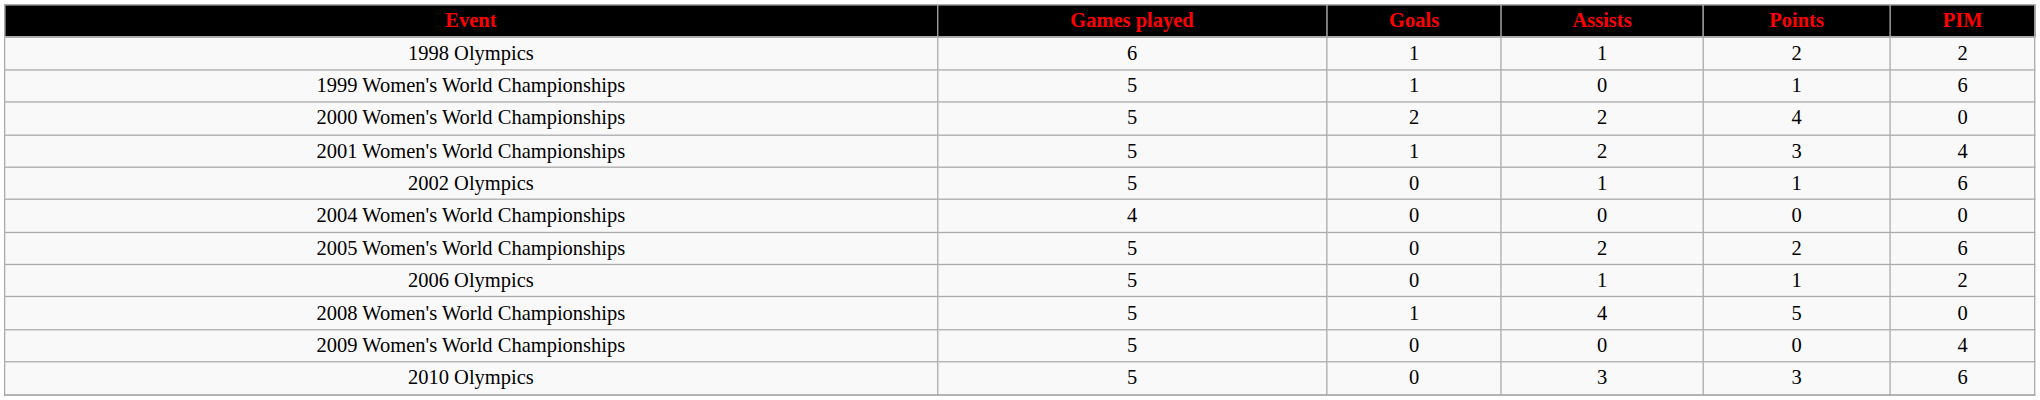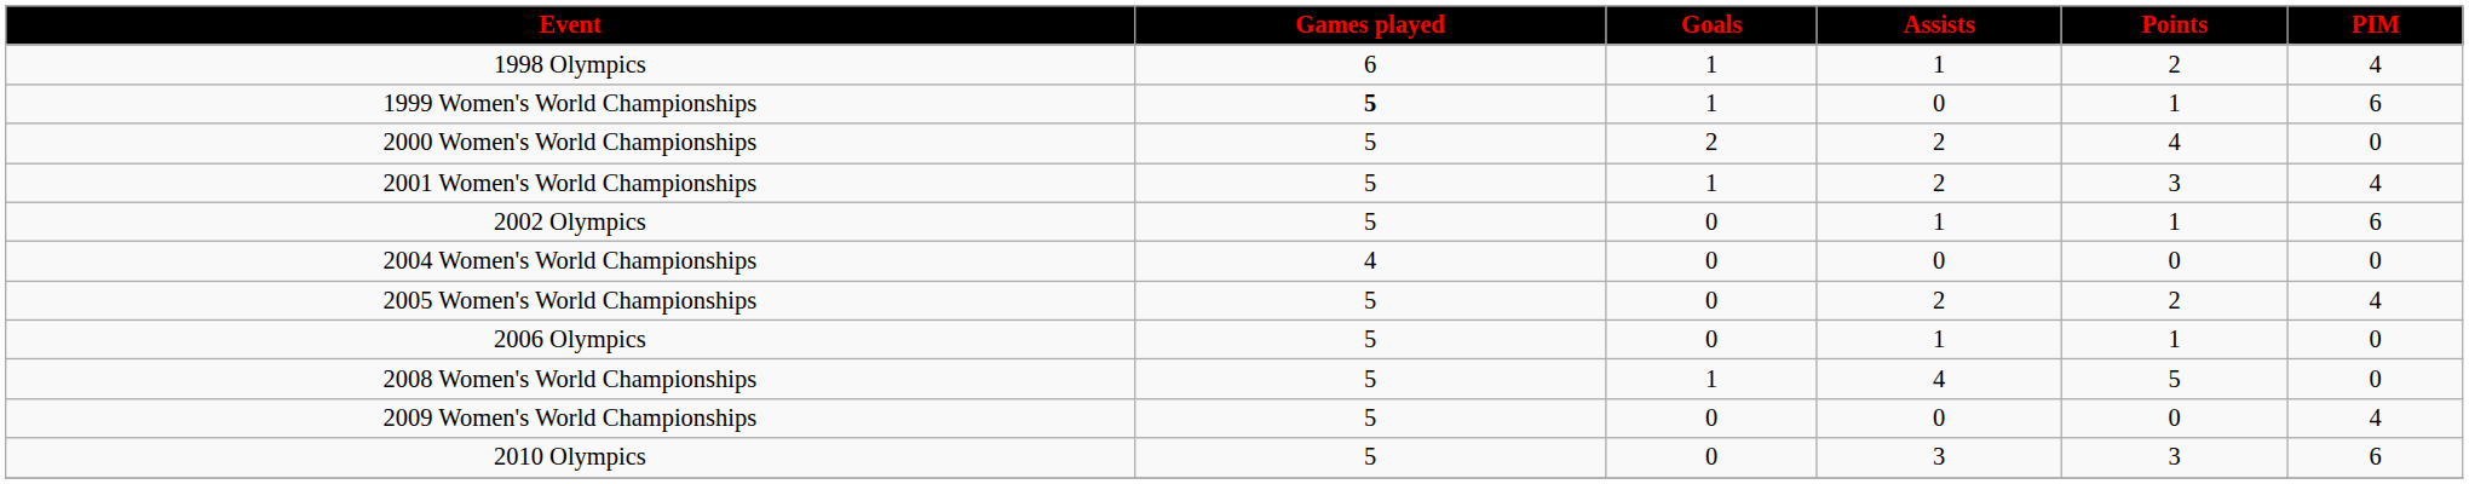 <table class="wikitable" width="80%">
 <tr align="center"  style="background:black;color:red;">
 <td><strong>Event</strong></td>
 <td><strong>Games played</strong></td>
 <td><strong>Goals</strong></td>
 <td><strong>Assists</strong></td>
 <td><strong>Points</strong></td>
 <td><strong>PIM</strong></td>
 </tr>
 <tr align="center" bgcolor="">
 <td>1998 Olympics</td>
 <td>6</td>
 <td>1</td>
 <td>1</td>
 <td>2</td>
-<td>2</td>
+<td>4</td>
 </tr>
 <tr align="center" bgcolor="">
 <td>1999 Women's World Championships</td>
-<td>5</td>
+<td><strong>5</strong></td>
 <td>1</td>
 <td>0</td>
 <td>1</td>
 <td>6</td>
 </tr>
 <tr align="center" bgcolor="">
 <td>2000 Women's World Championships</td>
 <td>5</td>
 <td>2</td>
 <td>2</td>
 <td>4</td>
 <td>0</td>
 </tr>
 <tr align="center" bgcolor="">
 <td>2001 Women's World Championships</td>
 <td>5</td>
 <td>1</td>
 <td>2</td>
 <td>3</td>
 <td>4</td>
 </tr>
 <tr align="center" bgcolor="">
 <td>2002 Olympics</td>
 <td>5</td>
 <td>0</td>
 <td>1</td>
 <td>1</td>
 <td>6</td>
 </tr>
 <tr align="center" bgcolor="">
 <td>2004 Women's World Championships</td>
 <td>4</td>
 <td>0</td>
 <td>0</td>
 <td>0</td>
 <td>0</td>
 </tr>
 <tr align="center" bgcolor="">
 <td>2005 Women's World Championships</td>
 <td>5</td>
 <td>0</td>
 <td>2</td>
 <td>2</td>
-<td>6</td>
+<td>4</td>
 </tr>
 <tr align="center" bgcolor="">
 <td>2006 Olympics</td>
 <td>5</td>
 <td>0</td>
 <td>1</td>
 <td>1</td>
-<td>2</td>
+<td>0</td>
 </tr>
 <tr align="center" bgcolor="">
 <td>2008 Women's World Championships</td>
 <td>5</td>
 <td>1</td>
 <td>4</td>
 <td>5</td>
 <td>0</td>
 </tr>
 <tr align="center" bgcolor="">
 <td>2009 Women's World Championships</td>
 <td>5</td>
 <td>0</td>
 <td>0</td>
 <td>0</td>
 <td>4</td>
 </tr>
 <tr align="center" bgcolor="">
 <td>2010 Olympics</td>
 <td>5</td>
 <td>0</td>
 <td>3</td>
 <td>3</td>
 <td>6</td>
 </tr>
 <tr align="center" bgcolor="">
 </tr>
 </table>
